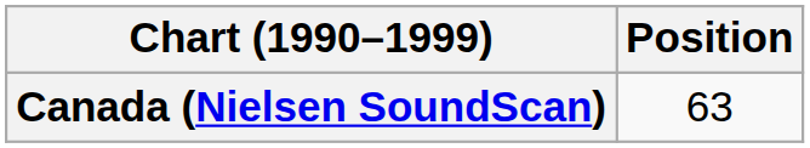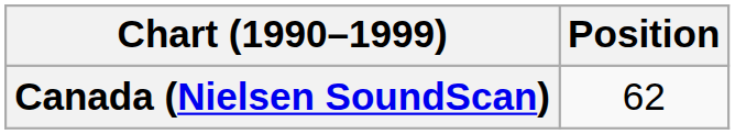 <table class="wikitable plainrowheaders" style="text-align:center">
 <tr>
 <th>Chart (1990–1999)</th>
 <th>Position</th>
 </tr>
 <tr>
 <th scope="row">Canada (<a href='#'>Nielsen SoundScan</a>)</th>
-<td>63</td>
+<td>62</td>
 </tr>
 </table>
